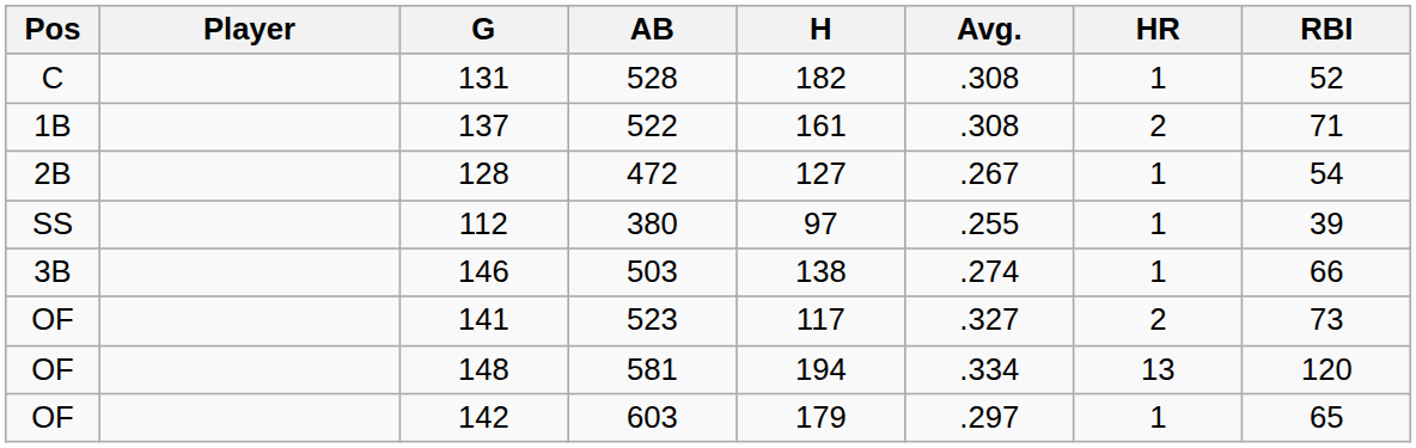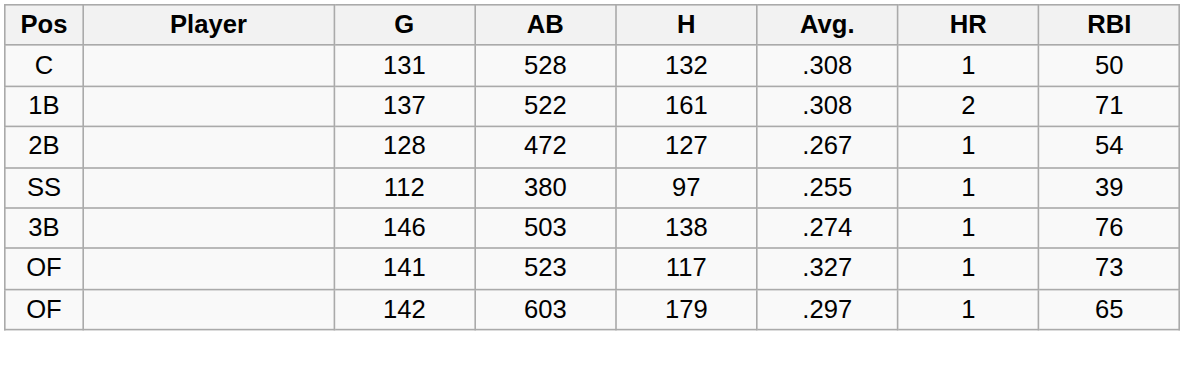 <table class="wikitable sortable">
 <tr>
 <th bgcolor="#DDDDFF" width="5%">Pos</th>
 <th bgcolor="#DDDDFF" width="16%">Player</th>
 <th bgcolor="#DDDDFF" width="9%">G</th>
 <th bgcolor="#DDDDFF" width="9%">AB</th>
 <th bgcolor="#DDDDFF" width="9%">H</th>
 <th bgcolor="#DDDDFF" width="9%">Avg.</th>
 <th bgcolor="#DDDDFF" width="9%">HR</th>
 <th bgcolor="#DDDDFF" width="9%">RBI</th>
 </tr>
 <tr align="center">
 <td>C</td>
 <td></td>
 <td>131</td>
 <td>528</td>
-<td>182</td>
+<td>132</td>
 <td>.308</td>
 <td>1</td>
-<td>52</td>
+<td>50</td>
 </tr>
 <tr align="center">
 <td>1B</td>
 <td></td>
 <td>137</td>
 <td>522</td>
 <td>161</td>
 <td>.308</td>
 <td>2</td>
 <td>71</td>
 </tr>
 <tr align="center">
 <td>2B</td>
 <td></td>
 <td>128</td>
 <td>472</td>
 <td>127</td>
 <td>.267</td>
 <td>1</td>
 <td>54</td>
 </tr>
 <tr align="center">
 <td>SS</td>
 <td></td>
 <td>112</td>
 <td>380</td>
 <td>97</td>
 <td>.255</td>
 <td>1</td>
 <td>39</td>
 </tr>
 <tr align="center">
 <td>3B</td>
 <td></td>
 <td>146</td>
 <td>503</td>
 <td>138</td>
 <td>.274</td>
 <td>1</td>
-<td>66</td>
+<td>76</td>
 </tr>
 <tr align="center">
 <td>OF</td>
 <td></td>
 <td>141</td>
 <td>523</td>
 <td>117</td>
 <td>.327</td>
-<td>2</td>
+<td>1</td>
 <td>73</td>
-</tr>
-<tr align="center">
-<td>OF</td>
-<td></td>
-<td>148</td>
-<td>581</td>
-<td>194</td>
-<td>.334</td>
-<td>13</td>
-<td>120</td>
 </tr>
 <tr align="center">
 <td>OF</td>
 <td></td>
 <td>142</td>
 <td>603</td>
 <td>179</td>
 <td>.297</td>
 <td>1</td>
 <td>65</td>
 </tr>
 </table>
